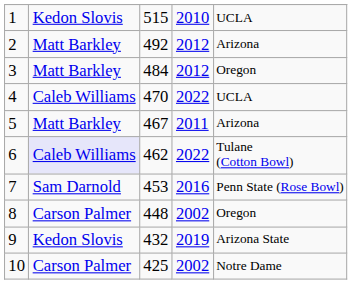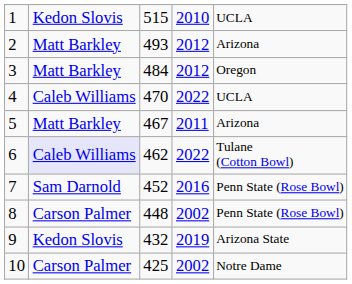 <table class="wikitable">
 <tr>
 </tr>
 <tr>
 <td>1</td>
 <td><a href='#'>Kedon Slovis</a></td>
 <td>515</td>
 <td><a href='#'>2010</a></td>
 <td style="font-size:80%;">UCLA</td>
 </tr>
 <tr>
 <td>2</td>
 <td><a href='#'>Matt Barkley</a></td>
-<td>492</td>
+<td>493</td>
 <td><a href='#'>2012</a></td>
 <td style="font-size:80%;">Arizona</td>
 </tr>
 <tr>
 <td>3</td>
 <td><a href='#'>Matt Barkley</a></td>
 <td>484</td>
 <td><a href='#'>2012</a></td>
 <td style="font-size:80%;">Oregon</td>
 </tr>
 <tr>
 <td>4</td>
 <td><a href='#'>Caleb Williams</a></td>
 <td>470</td>
 <td><a href='#'>2022</a></td>
 <td style="font-size:80%;">UCLA</td>
 </tr>
 <tr>
 <td>5</td>
 <td><a href='#'>Matt Barkley</a></td>
 <td>467</td>
 <td><a href='#'>2011</a></td>
 <td style="font-size:80%;">Arizona</td>
 </tr>
 <tr>
 <td>6</td>
 <td style="background: lavender;"><a href='#'>Caleb Williams</a></td>
 <td>462</td>
 <td><a href='#'>2022</a></td>
 <td style="font-size:80%;">Tulane<br>(<a href='#'>Cotton Bowl</a>)</td>
 </tr>
 <tr>
 <td>7</td>
 <td><a href='#'>Sam Darnold</a></td>
-<td>453</td>
+<td>452</td>
 <td><a href='#'>2016</a></td>
 <td style="font-size:80%;">Penn State (<a href='#'>Rose Bowl</a>)</td>
 </tr>
 <tr>
 <td>8</td>
 <td><a href='#'>Carson Palmer</a></td>
 <td>448</td>
 <td><a href='#'>2002</a></td>
-<td style="font-size:80%;">Oregon</td>
+<td style="font-size:80%;">Penn State (<a href='#'>Rose Bowl</a>)</td>
 </tr>
 <tr>
 <td>9</td>
 <td><a href='#'>Kedon Slovis</a></td>
 <td>432</td>
 <td><a href='#'>2019</a></td>
 <td style="font-size:80%;">Arizona State</td>
 </tr>
 <tr>
 <td>10</td>
 <td><a href='#'>Carson Palmer</a></td>
 <td>425</td>
 <td><a href='#'>2002</a></td>
 <td style="font-size:80%;">Notre Dame</td>
 </tr>
 </table>
